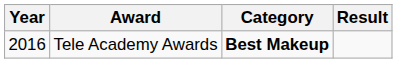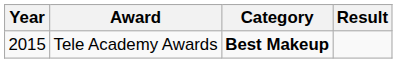 <table class="wikitable">
 <tr>
 <th>Year</th>
 <th>Award</th>
 <th>Category</th>
 <th>Result</th>
 </tr>
 <tr>
-<td>2016</td>
+<td>2015</td>
 <td>Tele Academy Awards</td>
 <td><strong>Best Makeup</strong></td>
 <td></td>
 </tr>
 </table>
